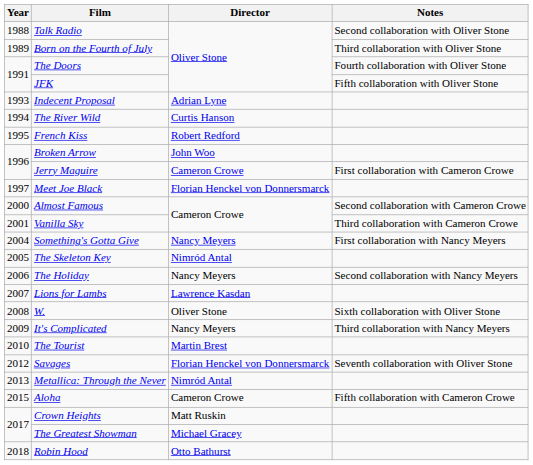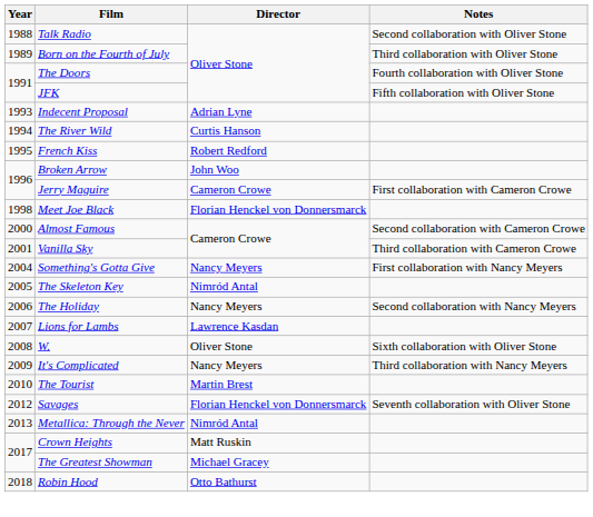 <table class="wikitable">
 <tr>
 <th>Year</th>
 <th>Film</th>
 <th>Director</th>
 <th>Notes</th>
 </tr>
 <tr>
 <td>1988</td>
 <td><em><a href='#'>Talk Radio</a></em></td>
 <td rowspan=4><a href='#'>Oliver Stone</a></td>
 <td>Second collaboration with Oliver Stone</td>
 </tr>
 <tr>
 <td>1989</td>
 <td><em><a href='#'>Born on the Fourth of July</a></em></td>
 <td>Third collaboration with Oliver Stone</td>
 </tr>
 <tr>
 <td rowspan=2>1991</td>
 <td><em><a href='#'>The Doors</a></em></td>
 <td>Fourth collaboration with Oliver Stone</td>
 </tr>
 <tr>
 <td><em><a href='#'>JFK</a></em></td>
 <td>Fifth collaboration with Oliver Stone</td>
 </tr>
 <tr>
 <td>1993</td>
 <td><em><a href='#'>Indecent Proposal</a></em></td>
 <td><a href='#'>Adrian Lyne</a></td>
 <td></td>
 </tr>
 <tr>
 <td>1994</td>
 <td><em><a href='#'>The River Wild</a></em></td>
 <td><a href='#'>Curtis Hanson</a></td>
 <td></td>
 </tr>
 <tr>
 <td>1995</td>
 <td><em><a href='#'>French Kiss</a></em></td>
 <td><a href='#'>Robert Redford</a></td>
 <td></td>
 </tr>
 <tr>
 <td rowspan=2>1996</td>
 <td><em><a href='#'>Broken Arrow</a></em></td>
 <td><a href='#'>John Woo</a></td>
 <td></td>
 </tr>
 <tr>
 <td><em><a href='#'>Jerry Maguire</a></em></td>
 <td><a href='#'>Cameron Crowe</a></td>
 <td>First collaboration with Cameron Crowe</td>
 </tr>
 <tr>
-<td>1997</td>
+<td>1998</td>
 <td><em><a href='#'>Meet Joe Black</a></em></td>
 <td><a href='#'>Florian Henckel von Donnersmarck</a></td>
 <td></td>
 </tr>
 <tr>
 <td>2000</td>
 <td><em><a href='#'>Almost Famous</a></em></td>
 <td rowspan=2>Cameron Crowe</td>
 <td>Second collaboration with Cameron Crowe</td>
 </tr>
 <tr>
 <td>2001</td>
 <td><em><a href='#'>Vanilla Sky</a></em></td>
 <td>Third collaboration with Cameron Crowe</td>
 </tr>
 <tr>
 <td>2004</td>
 <td><em><a href='#'>Something's Gotta Give</a></em></td>
 <td><a href='#'>Nancy Meyers</a></td>
 <td>First collaboration with Nancy Meyers</td>
 </tr>
 <tr>
 <td>2005</td>
 <td><em><a href='#'>The Skeleton Key</a></em></td>
 <td><a href='#'>Nimród Antal</a></td>
 <td></td>
 </tr>
 <tr>
 <td>2006</td>
 <td><em><a href='#'>The Holiday</a></em></td>
 <td>Nancy Meyers</td>
 <td>Second collaboration with Nancy Meyers</td>
 </tr>
 <tr>
 <td>2007</td>
 <td><em><a href='#'>Lions for Lambs</a></em></td>
 <td><a href='#'>Lawrence Kasdan</a></td>
 <td></td>
 </tr>
 <tr>
 <td>2008</td>
 <td><em><a href='#'>W.</a></em></td>
 <td>Oliver Stone</td>
 <td>Sixth collaboration with Oliver Stone</td>
 </tr>
 <tr>
 <td>2009</td>
 <td><em><a href='#'>It's Complicated</a></em></td>
 <td>Nancy Meyers</td>
 <td>Third collaboration with Nancy Meyers</td>
 </tr>
 <tr>
 <td>2010</td>
 <td><em><a href='#'>The Tourist</a></em></td>
 <td><a href='#'>Martin Brest</a></td>
 <td></td>
 </tr>
 <tr>
 <td>2012</td>
 <td><em><a href='#'>Savages</a></em></td>
 <td><a href='#'>Florian Henckel von Donnersmarck</a></td>
 <td>Seventh collaboration with Oliver Stone</td>
 </tr>
 <tr>
 <td>2013</td>
 <td><em><a href='#'>Metallica: Through the Never</a></em></td>
 <td><a href='#'>Nimród Antal</a></td>
 <td></td>
 </tr>
 <tr>
-<td>2015</td>
-<td><em><a href='#'>Aloha</a></em></td>
-<td>Cameron Crowe</td>
-<td>Fifth collaboration with Cameron Crowe</td>
-</tr>
-<tr>
 <td rowspan=2>2017</td>
 <td><em><a href='#'>Crown Heights</a></em></td>
 <td>Matt Ruskin</td>
 <td></td>
 </tr>
 <tr>
 <td><em><a href='#'>The Greatest Showman</a></em></td>
 <td><a href='#'>Michael Gracey</a></td>
 <td></td>
 </tr>
 <tr>
 <td>2018</td>
 <td><em><a href='#'>Robin Hood</a></em></td>
 <td><a href='#'>Otto Bathurst</a></td>
 <td></td>
 </tr>
 </table>
